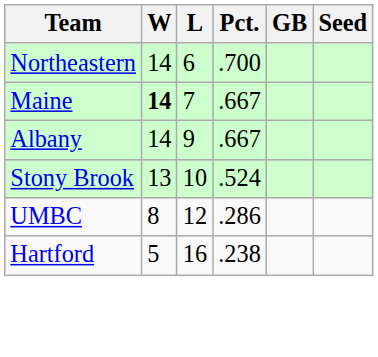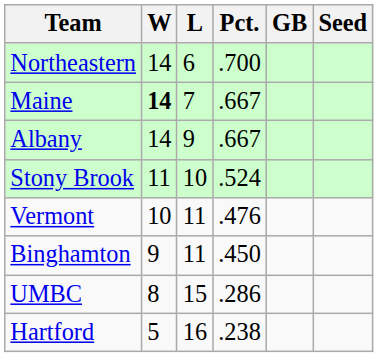 <table class=wikitable>
 <tr>
 <th>Team</th>
 <th>W</th>
 <th>L</th>
 <th>Pct.</th>
 <th>GB</th>
 <th>Seed</th>
 </tr>
 <tr bgcolor=#ccffcc>
 <td><a href='#'>Northeastern</a></td>
 <td>14</td>
 <td>6</td>
 <td>.700</td>
 <td></td>
 <td></td>
 </tr>
 <tr bgcolor=#ccffcc>
 <td><a href='#'>Maine</a></td>
 <td><strong>14</strong></td>
 <td>7</td>
 <td>.667</td>
 <td></td>
 <td></td>
 </tr>
 <tr bgcolor=#ccffcc>
 <td><a href='#'>Albany</a></td>
 <td>14</td>
 <td>9</td>
 <td>.667</td>
 <td></td>
 <td></td>
 </tr>
 <tr bgcolor=#ccffcc>
 <td><a href='#'>Stony Brook</a></td>
-<td>13</td>
+<td>11</td>
 <td>10</td>
 <td>.524</td>
 <td></td>
 <td></td>
 </tr>
 <tr>
+<td><a href='#'>Vermont</a></td>
+<td>10</td>
+<td>11</td>
+<td>.476</td>
+<td></td>
+<td></td>
+</tr>
+<tr>
+<td><a href='#'>Binghamton</a></td>
+<td>9</td>
+<td>11</td>
+<td>.450</td>
+<td></td>
+<td></td>
+</tr>
+<tr>
 <td><a href='#'>UMBC</a></td>
 <td>8</td>
-<td>12</td>
+<td>15</td>
 <td>.286</td>
 <td></td>
 <td></td>
 </tr>
 <tr>
 <td><a href='#'>Hartford</a></td>
 <td>5</td>
 <td>16</td>
 <td>.238</td>
 <td></td>
 <td></td>
 </tr>
 </table>
